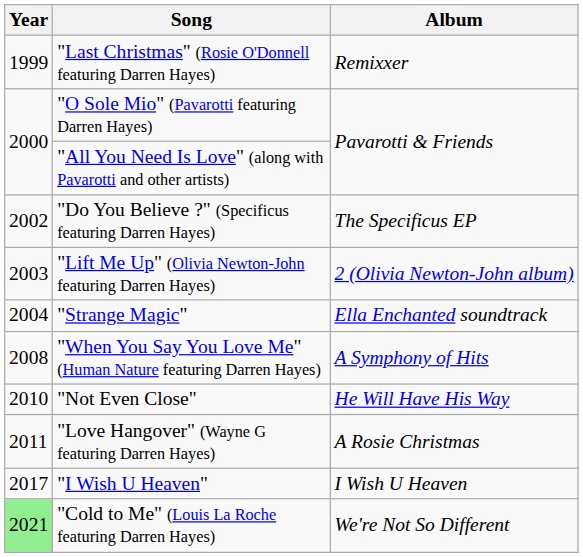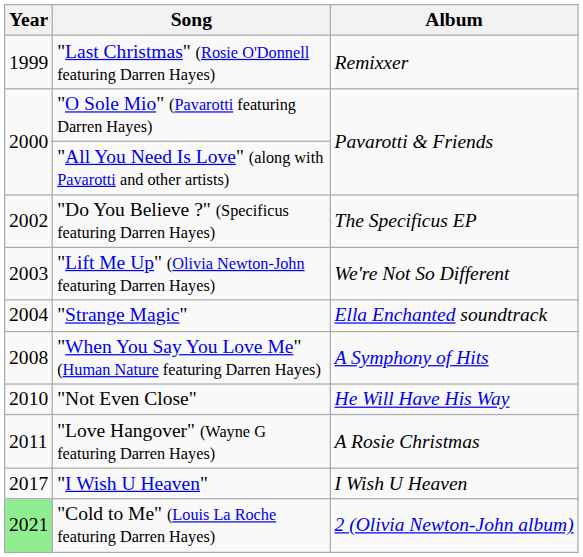 <table class="wikitable">
 <tr>
 <th align="center">Year</th>
 <th align="center" width=220>Song</th>
 <th align="center">Album</th>
 </tr>
 <tr>
 <td>1999</td>
 <td>"<a href='#'>Last Christmas</a>" <small>(<a href='#'>Rosie O'Donnell</a> featuring Darren Hayes)</small></td>
 <td><em>Remixxer</em></td>
 </tr>
 <tr>
 <td rowspan="2">2000</td>
 <td>"<a href='#'>O Sole Mio</a>" <small>(<a href='#'>Pavarotti</a> featuring Darren Hayes)</small></td>
 <td rowspan="2"><em>Pavarotti & Friends</em></td>
 </tr>
 <tr>
 <td>"<a href='#'>All You Need Is Love</a>" <small>(along with <a href='#'>Pavarotti</a> and other artists)</small></td>
 </tr>
 <tr>
 <td>2002</td>
 <td>"Do You Believe ?" <small>(Specificus featuring Darren Hayes)</small></td>
 <td><em>The Specificus EP</em></td>
 </tr>
 <tr>
 <td>2003</td>
 <td>"<a href='#'>Lift Me Up</a>" <small>(<a href='#'>Olivia Newton-John</a> featuring Darren Hayes)</small></td>
-<td><em><a href='#'>2 (Olivia Newton-John album)</a></em></td>
+<td><em>We're Not So Different</em></td>
 </tr>
 <tr>
 <td>2004</td>
 <td>"<a href='#'>Strange Magic</a>"</td>
 <td><em><a href='#'>Ella Enchanted</a> soundtrack</em></td>
 </tr>
 <tr>
 <td>2008</td>
 <td>"<a href='#'>When You Say You Love Me</a>" <small>(<a href='#'>Human Nature</a> featuring Darren Hayes)</small></td>
 <td><em><a href='#'>A Symphony of Hits</a></em></td>
 </tr>
 <tr>
 <td>2010</td>
 <td>"Not Even Close"</td>
 <td><em><a href='#'>He Will Have His Way</a></em></td>
 </tr>
 <tr>
 <td>2011</td>
 <td>"Love Hangover" <small>(Wayne G featuring Darren Hayes)</small></td>
 <td><em>A Rosie Christmas</em></td>
 </tr>
 <tr>
 <td>2017</td>
 <td>"<a href='#'>I Wish U Heaven</a>"</td>
 <td><em>I Wish U Heaven</em></td>
 </tr>
 <tr>
 <td style="background: lightgreen;">2021</td>
 <td>"Cold to Me" <small>(<a href='#'>Louis La Roche</a> featuring Darren Hayes)</small></td>
-<td><em>We're Not So Different</em></td>
+<td><em><a href='#'>2 (Olivia Newton-John album)</a></em></td>
 </tr>
 </table>
